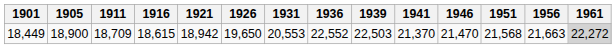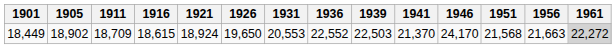 <table class="wikitable">
 <tr>
 <th>1901</th>
 <th>1905</th>
 <th>1911</th>
 <th>1916</th>
 <th>1921</th>
 <th>1926</th>
 <th>1931</th>
 <th>1936</th>
 <th>1939</th>
 <th>1941</th>
 <th>1946</th>
 <th>1951</th>
 <th>1956</th>
 <th>1961</th>
 </tr>
 <tr>
 <td>18,449</td>
-<td>18,900</td>
+<td>18,902</td>
 <td>18,709</td>
 <td>18,615</td>
-<td>18,942</td>
+<td>18,924</td>
 <td>19,650</td>
 <td>20,553</td>
 <td>22,552</td>
 <td>22,503</td>
 <td>21,370</td>
-<td>21,470</td>
+<td>24,170</td>
 <td>21,568</td>
 <td>21,663</td>
 <td style="background: lightgrey;">22,272</td>
 </tr>
 </table>
